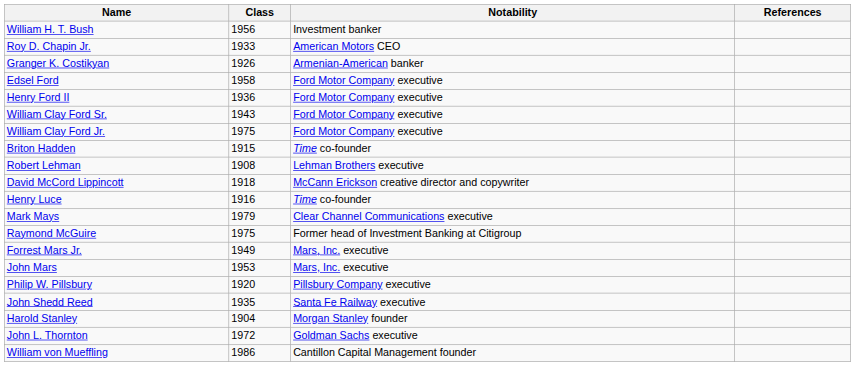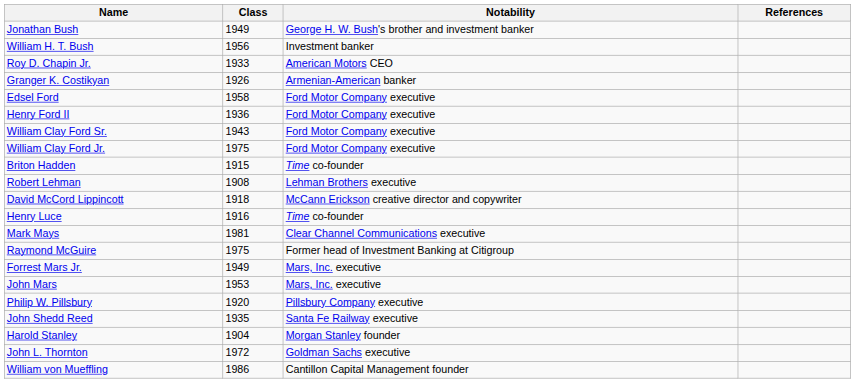 <table class="wikitable sortable" style="width:100%;">
 <tr>
 <th>Name</th>
 <th>Class</th>
 <th>Notability</th>
 <th>References</th>
+</tr>
+<tr>
+<td><a href='#'>Jonathan Bush</a></td>
+<td>1949</td>
+<td><a href='#'>George H. W. Bush</a>'s brother and investment banker</td>
+<td></td>
 </tr>
 <tr>
 <td><a href='#'>William H. T. Bush</a></td>
 <td>1956</td>
 <td>Investment banker</td>
 <td></td>
 </tr>
 <tr>
 <td><a href='#'>Roy D. Chapin Jr.</a></td>
 <td>1933</td>
 <td><a href='#'>American Motors</a> CEO</td>
 <td></td>
 </tr>
 <tr>
 <td><a href='#'>Granger K. Costikyan</a></td>
 <td>1926</td>
 <td><a href='#'>Armenian-American</a> banker</td>
 <td></td>
 </tr>
 <tr>
 <td><a href='#'>Edsel Ford</a></td>
 <td>1958</td>
 <td><a href='#'>Ford Motor Company</a> executive</td>
 <td></td>
 </tr>
 <tr>
 <td><a href='#'>Henry Ford II</a></td>
 <td>1936</td>
 <td><a href='#'>Ford Motor Company</a> executive</td>
 <td></td>
 </tr>
 <tr>
 <td><a href='#'>William Clay Ford Sr.</a></td>
 <td>1943</td>
 <td><a href='#'>Ford Motor Company</a> executive</td>
 <td></td>
 </tr>
 <tr>
 <td><a href='#'>William Clay Ford Jr.</a></td>
 <td>1975</td>
 <td><a href='#'>Ford Motor Company</a> executive</td>
 <td></td>
 </tr>
 <tr>
 <td><a href='#'>Briton Hadden</a></td>
 <td>1915</td>
 <td><em><a href='#'>Time</a></em> co-founder</td>
 <td></td>
 </tr>
 <tr>
 <td><a href='#'>Robert Lehman</a></td>
 <td>1908</td>
 <td><a href='#'>Lehman Brothers</a> executive</td>
 <td></td>
 </tr>
 <tr>
 <td><a href='#'>David McCord Lippincott</a></td>
 <td>1918</td>
 <td><a href='#'>McCann Erickson</a> creative director and copywriter</td>
 <td></td>
 </tr>
 <tr>
 <td><a href='#'>Henry Luce</a></td>
 <td>1916</td>
 <td><em><a href='#'>Time</a></em> co-founder</td>
 <td></td>
 </tr>
 <tr>
 <td><a href='#'>Mark Mays</a></td>
-<td>1979</td>
+<td>1981</td>
 <td><a href='#'>Clear Channel Communications</a> executive</td>
 <td></td>
 </tr>
 <tr>
 <td><a href='#'>Raymond McGuire</a></td>
 <td>1975</td>
 <td>Former head of Investment Banking at Citigroup</td>
 <td></td>
 </tr>
 <tr>
 <td><a href='#'>Forrest Mars Jr.</a></td>
 <td>1949</td>
 <td><a href='#'>Mars, Inc.</a> executive</td>
 <td></td>
 </tr>
 <tr>
 <td><a href='#'>John Mars</a></td>
 <td>1953</td>
 <td><a href='#'>Mars, Inc.</a> executive</td>
 <td></td>
 </tr>
 <tr>
 <td><a href='#'>Philip W. Pillsbury</a></td>
 <td>1920</td>
 <td><a href='#'>Pillsbury Company</a> executive</td>
 <td></td>
 </tr>
 <tr>
 <td><a href='#'>John Shedd Reed</a></td>
 <td>1935</td>
 <td><a href='#'>Santa Fe Railway</a> executive</td>
 <td></td>
 </tr>
 <tr>
 <td><a href='#'>Harold Stanley</a></td>
 <td>1904</td>
 <td><a href='#'>Morgan Stanley</a> founder</td>
 <td></td>
 </tr>
 <tr>
 <td><a href='#'>John L. Thornton</a></td>
 <td>1972</td>
 <td><a href='#'>Goldman Sachs</a> executive</td>
 <td></td>
 </tr>
 <tr>
 <td><a href='#'>William von Mueffling</a></td>
 <td>1986</td>
 <td>Cantillon Capital Management founder</td>
 <td></td>
 </tr>
 </table>
